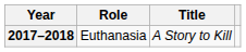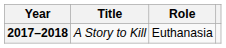 <table class="wikitable plainrowheaders">
 <tr>
 <th scope="col">Year</th>
+<th scope="col">Title</th>
 <th scope="col">Role</th>
-<th scope="col">Title</th>
 <th scope="col" class="unsortable"></th>
 </tr>
 <tr>
 <th scope="row">2017–2018</th>
+<td><em>A Story to Kill	</em></td>
 <td>Euthanasia</td>
-<td><em>A Story to Kill	</em></td>
 <td style="text-align:center"></td>
 </tr>
 </table>
